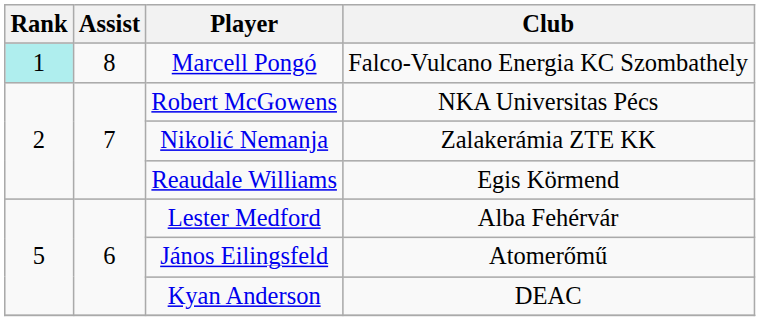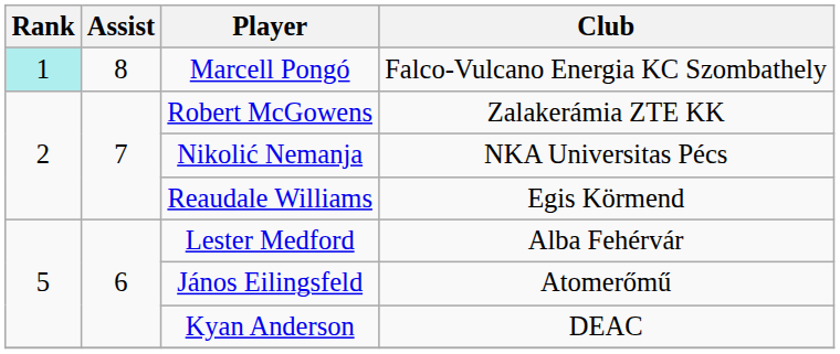 <table class="wikitable sortable" style="text-align:center">
 <tr>
 <th>Rank</th>
 <th>Assist</th>
 <th>Player</th>
 <th>Club</th>
 </tr>
 <tr>
 <td style="background: paleturquoise;">1</td>
 <td>8</td>
 <td><a href='#'>Marcell Pongó</a></td>
 <td>Falco-Vulcano Energia KC Szombathely</td>
 </tr>
 <tr>
 <td rowspan="3">2</td>
 <td rowspan="3">7</td>
 <td><a href='#'>Robert McGowens</a></td>
-<td>NKA Universitas Pécs</td>
+<td>Zalakerámia ZTE KK</td>
 </tr>
 <tr>
 <td><a href='#'>Nikolić Nemanja</a></td>
-<td>Zalakerámia ZTE KK</td>
+<td>NKA Universitas Pécs</td>
 </tr>
 <tr>
 <td><a href='#'>Reaudale Williams</a></td>
 <td>Egis Körmend</td>
 </tr>
 <tr>
 <td rowspan="3">5</td>
 <td rowspan="3">6</td>
 <td><a href='#'>Lester Medford</a></td>
 <td>Alba Fehérvár</td>
 </tr>
 <tr>
 <td><a href='#'>János Eilingsfeld</a></td>
 <td>Atomerőmű</td>
 </tr>
 <tr>
 <td><a href='#'>Kyan Anderson</a></td>
 <td>DEAC</td>
 </tr>
 <tr>
 </tr>
 </table>
